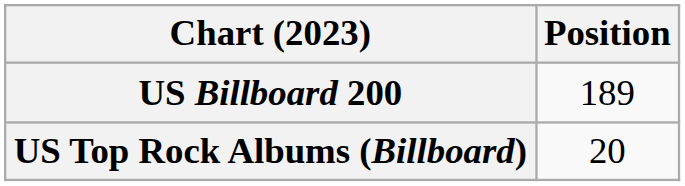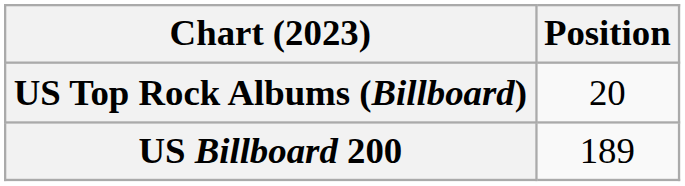 <table class="wikitable sortable plainrowheaders">
 <tr>
 <th scope="col">Chart (2023)</th>
 <th scope="col">Position</th>
 </tr>
 <tr>
+<th scope="row">US Top Rock Albums (<em>Billboard</em>)</th>
+<td style="text-align:center;">20</td>
+</tr>
+<tr>
 <th scope="row">US <em>Billboard</em> 200</th>
 <td style="text-align:center;">189</td>
 </tr>
-<tr>
-<th scope="row">US Top Rock Albums (<em>Billboard</em>)</th>
-<td style="text-align:center;">20</td>
-</tr>
 </table>
